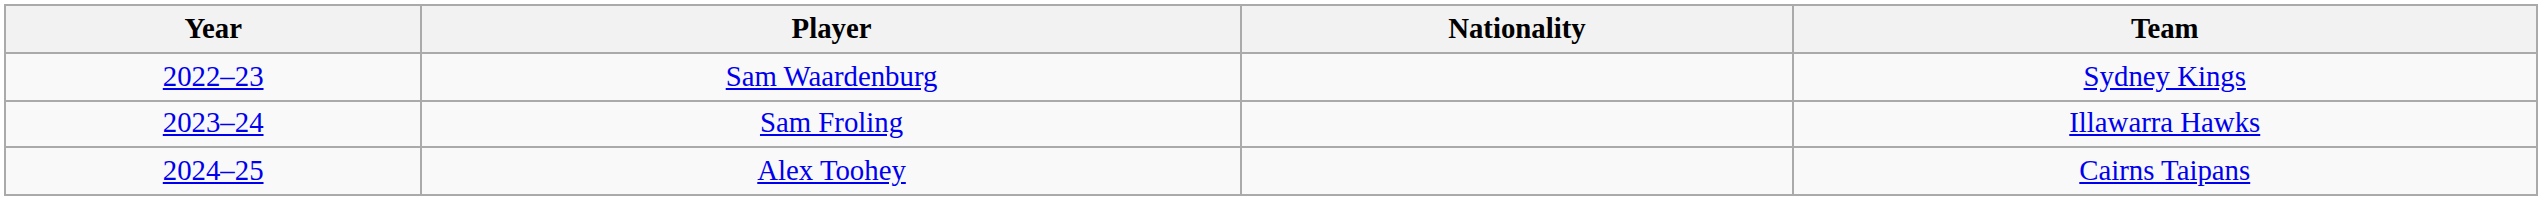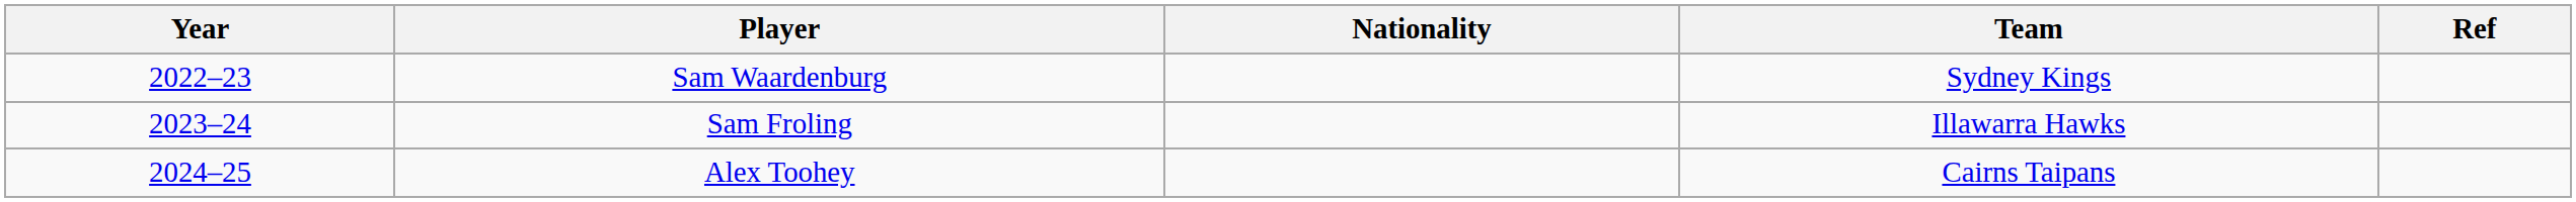 <table class="wikitable" style="width: 80%; text-align:center; font-size:90%">
 <tr>
 <th>Year</th>
 <th>Player</th>
 <th>Nationality</th>
 <th>Team</th>
+<th>Ref</th>
 </tr>
 <tr>
 <td><a href='#'>2022–23</a></td>
 <td><a href='#'>Sam Waardenburg</a></td>
 <td></td>
 <td><a href='#'>Sydney Kings</a></td>
+<td></td>
 </tr>
 <tr>
 <td><a href='#'>2023–24</a></td>
 <td><a href='#'>Sam Froling</a></td>
 <td></td>
 <td><a href='#'>Illawarra Hawks</a></td>
+<td></td>
 </tr>
 <tr>
 <td><a href='#'>2024–25</a></td>
 <td><a href='#'>Alex Toohey</a></td>
 <td></td>
 <td><a href='#'>Cairns Taipans</a></td>
+<td></td>
 </tr>
 </table>
